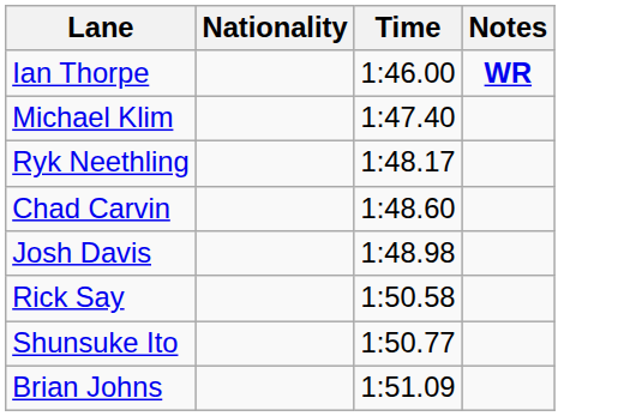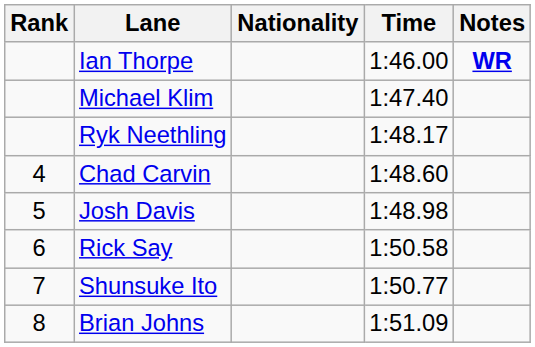 <table class="wikitable sortable" style="text-align:center">
 <tr>
+<th>Rank</th>
 <th>Lane</th>
 <th>Nationality</th>
 <th>Time</th>
 <th>Notes</th>
 </tr>
 <tr>
+<td></td>
 <td align=left><a href='#'>Ian Thorpe</a></td>
 <td align=left></td>
 <td>1:46.00</td>
 <td><strong><a href='#'>WR</a></strong></td>
 </tr>
 <tr>
+<td></td>
 <td align=left><a href='#'>Michael Klim</a></td>
 <td align=left></td>
 <td>1:47.40</td>
 <td></td>
 </tr>
 <tr>
+<td></td>
 <td align=left><a href='#'>Ryk Neethling</a></td>
 <td align=left></td>
 <td>1:48.17</td>
 <td></td>
 </tr>
 <tr>
+<td>4</td>
 <td align=left><a href='#'>Chad Carvin</a></td>
 <td align=left></td>
 <td>1:48.60</td>
 <td></td>
 </tr>
 <tr>
+<td>5</td>
 <td align=left><a href='#'>Josh Davis</a></td>
 <td align=left></td>
 <td>1:48.98</td>
 <td></td>
 </tr>
 <tr>
+<td>6</td>
 <td align=left><a href='#'>Rick Say</a></td>
 <td align=left></td>
 <td>1:50.58</td>
 <td></td>
 </tr>
 <tr>
+<td>7</td>
 <td align=left><a href='#'>Shunsuke Ito</a></td>
 <td align=left></td>
 <td>1:50.77</td>
 <td></td>
 </tr>
 <tr>
+<td>8</td>
 <td align=left><a href='#'>Brian Johns</a></td>
 <td align=left></td>
 <td>1:51.09</td>
 <td></td>
 </tr>
 </table>
